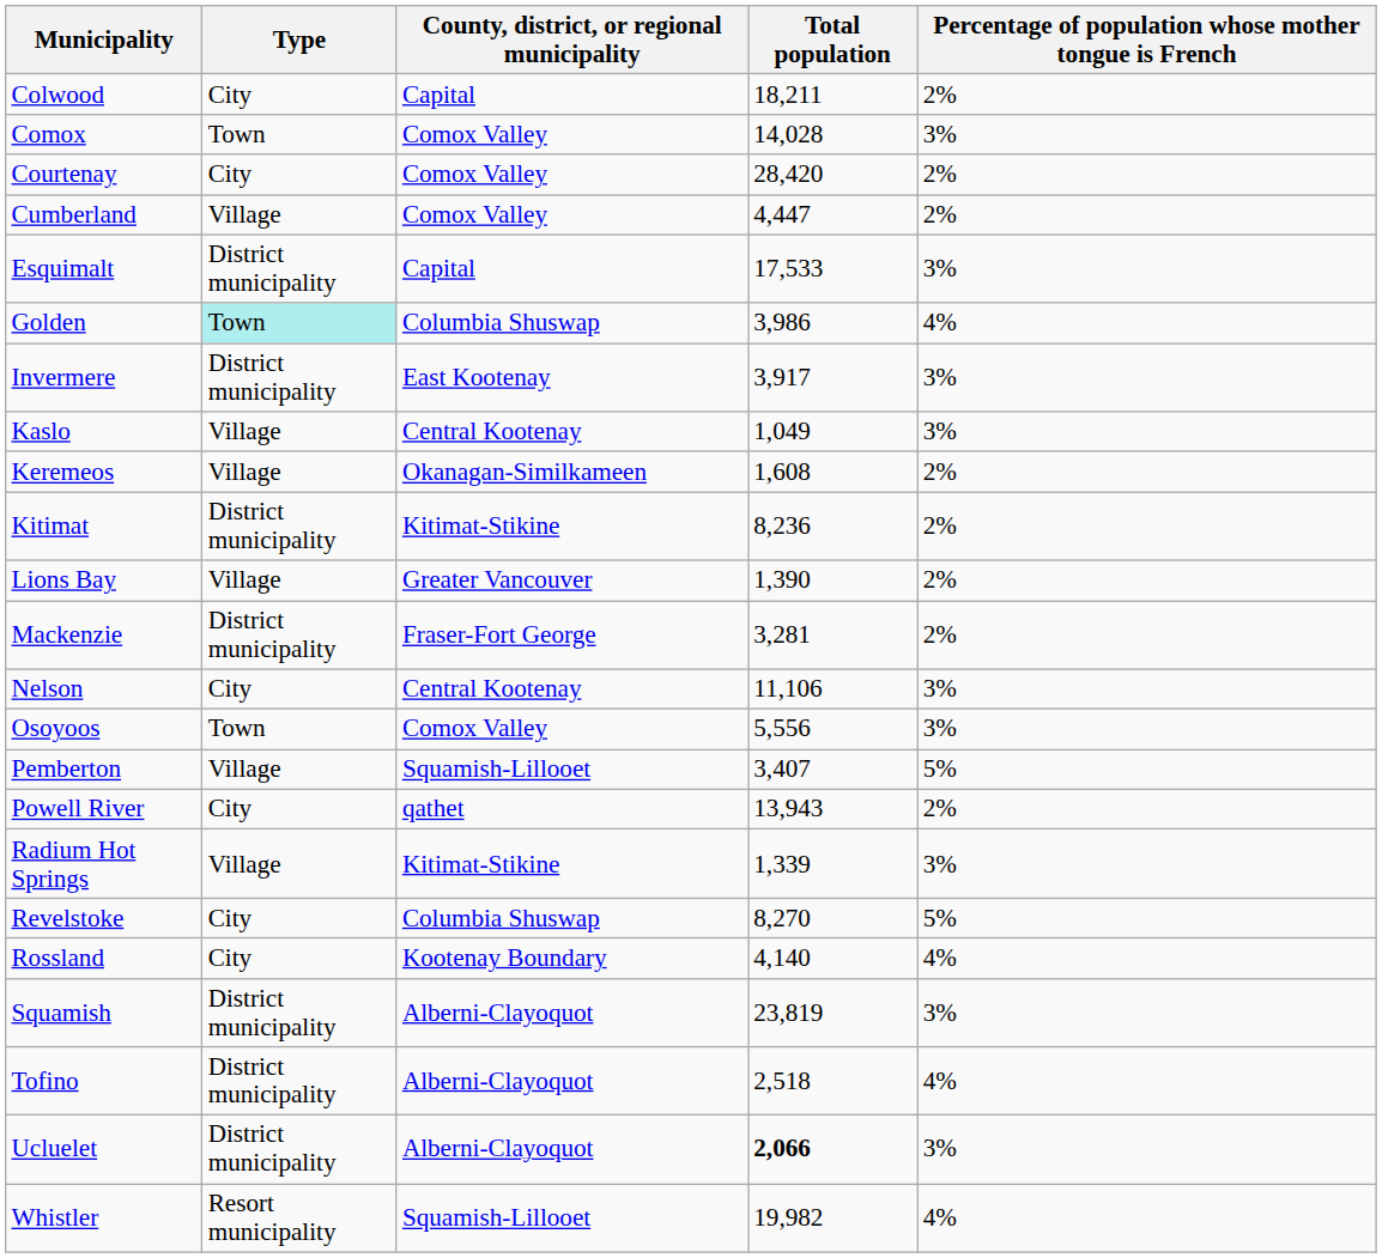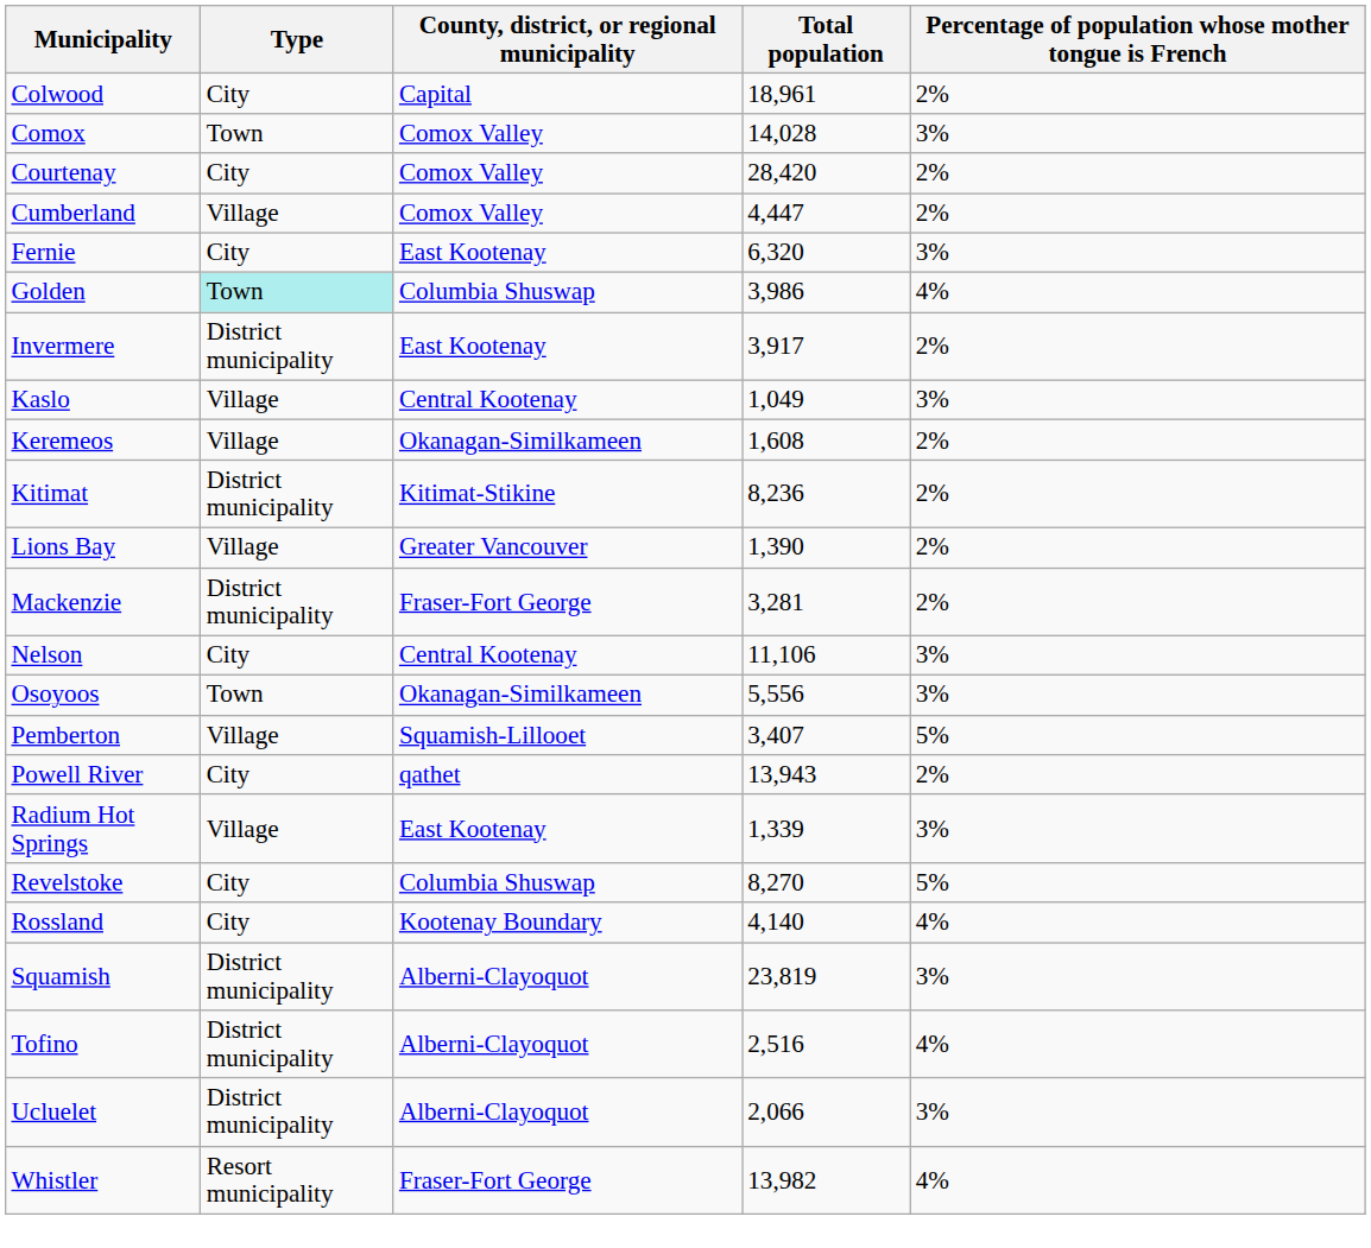 <table class="wikitable sortable">
 <tr>
 <th>Municipality</th>
 <th>Type</th>
 <th>County, district, or regional municipality</th>
 <th>Total population</th>
 <th>Percentage of population whose mother tongue is French</th>
 </tr>
 <tr>
 <td><a href='#'>Colwood</a></td>
 <td>City</td>
 <td><a href='#'>Capital</a></td>
-<td>18,211</td>
+<td>18,961</td>
 <td>2%</td>
 </tr>
 <tr>
 <td><a href='#'>Comox</a></td>
 <td>Town</td>
 <td><a href='#'>Comox Valley</a></td>
 <td>14,028</td>
 <td>3%</td>
 </tr>
 <tr>
 <td><a href='#'>Courtenay</a></td>
 <td>City</td>
 <td><a href='#'>Comox Valley</a></td>
 <td>28,420</td>
 <td>2%</td>
 </tr>
 <tr>
 <td><a href='#'>Cumberland</a></td>
 <td>Village</td>
 <td><a href='#'>Comox Valley</a></td>
 <td>4,447</td>
 <td>2%</td>
 </tr>
 <tr>
-<td><a href='#'>Esquimalt</a></td>
-<td>District municipality</td>
-<td><a href='#'>Capital</a></td>
-<td>17,533</td>
+<td><a href='#'>Fernie</a></td>
+<td>City</td>
+<td><a href='#'>East Kootenay</a></td>
+<td>6,320</td>
 <td>3%</td>
 </tr>
 <tr>
 <td><a href='#'>Golden</a></td>
 <td style="background: paleturquoise;">Town</td>
 <td><a href='#'>Columbia Shuswap</a></td>
 <td>3,986</td>
 <td>4%</td>
 </tr>
 <tr>
 <td><a href='#'>Invermere</a></td>
 <td>District municipality</td>
 <td><a href='#'>East Kootenay</a></td>
 <td>3,917</td>
-<td>3%</td>
+<td>2%</td>
 </tr>
 <tr>
 <td><a href='#'>Kaslo</a></td>
 <td>Village</td>
 <td><a href='#'>Central Kootenay</a></td>
 <td>1,049</td>
 <td>3%</td>
 </tr>
 <tr>
 <td><a href='#'>Keremeos</a></td>
 <td>Village</td>
 <td><a href='#'>Okanagan-Similkameen</a></td>
 <td>1,608</td>
 <td>2%</td>
 </tr>
 <tr>
 <td><a href='#'>Kitimat</a></td>
 <td>District municipality</td>
 <td><a href='#'>Kitimat-Stikine</a></td>
 <td>8,236</td>
 <td>2%</td>
 </tr>
 <tr>
 <td><a href='#'>Lions Bay</a></td>
 <td>Village</td>
 <td><a href='#'>Greater Vancouver</a></td>
 <td>1,390</td>
 <td>2%</td>
 </tr>
 <tr>
 <td><a href='#'>Mackenzie</a></td>
 <td>District municipality</td>
 <td><a href='#'>Fraser-Fort George</a></td>
 <td>3,281</td>
 <td>2%</td>
 </tr>
 <tr>
 <td><a href='#'>Nelson</a></td>
 <td>City</td>
 <td><a href='#'>Central Kootenay</a></td>
 <td>11,106</td>
 <td>3%</td>
 </tr>
 <tr>
 <td><a href='#'>Osoyoos</a></td>
 <td>Town</td>
-<td><a href='#'>Comox Valley</a></td>
+<td><a href='#'>Okanagan-Similkameen</a></td>
 <td>5,556</td>
 <td>3%</td>
 </tr>
 <tr>
 <td><a href='#'>Pemberton</a></td>
 <td>Village</td>
 <td><a href='#'>Squamish-Lillooet</a></td>
 <td>3,407</td>
 <td>5%</td>
 </tr>
 <tr>
 <td><a href='#'>Powell River</a></td>
 <td>City</td>
 <td><a href='#'>qathet</a></td>
 <td>13,943</td>
 <td>2%</td>
 </tr>
 <tr>
 <td><a href='#'>Radium Hot Springs</a></td>
 <td>Village</td>
-<td><a href='#'>Kitimat-Stikine</a></td>
+<td><a href='#'>East Kootenay</a></td>
 <td>1,339</td>
 <td>3%</td>
 </tr>
 <tr>
 <td><a href='#'>Revelstoke</a></td>
 <td>City</td>
 <td><a href='#'>Columbia Shuswap</a></td>
 <td>8,270</td>
 <td>5%</td>
 </tr>
 <tr>
 <td><a href='#'>Rossland</a></td>
 <td>City</td>
 <td><a href='#'>Kootenay Boundary</a></td>
 <td>4,140</td>
 <td>4%</td>
 </tr>
 <tr>
 <td><a href='#'>Squamish</a></td>
 <td>District municipality</td>
 <td><a href='#'>Alberni-Clayoquot</a></td>
 <td>23,819</td>
 <td>3%</td>
 </tr>
 <tr>
 <td><a href='#'>Tofino</a></td>
 <td>District municipality</td>
 <td><a href='#'>Alberni-Clayoquot</a></td>
-<td>2,518</td>
+<td>2,516</td>
 <td>4%</td>
 </tr>
 <tr>
 <td><a href='#'>Ucluelet</a></td>
 <td>District municipality</td>
 <td><a href='#'>Alberni-Clayoquot</a></td>
-<td><strong>2,066</strong></td>
+<td>2,066</td>
 <td>3%</td>
 </tr>
 <tr>
 <td><a href='#'>Whistler</a></td>
 <td>Resort municipality</td>
-<td><a href='#'>Squamish-Lillooet</a></td>
-<td>19,982</td>
+<td><a href='#'>Fraser-Fort George</a></td>
+<td>13,982</td>
 <td>4%</td>
 </tr>
 </table>
